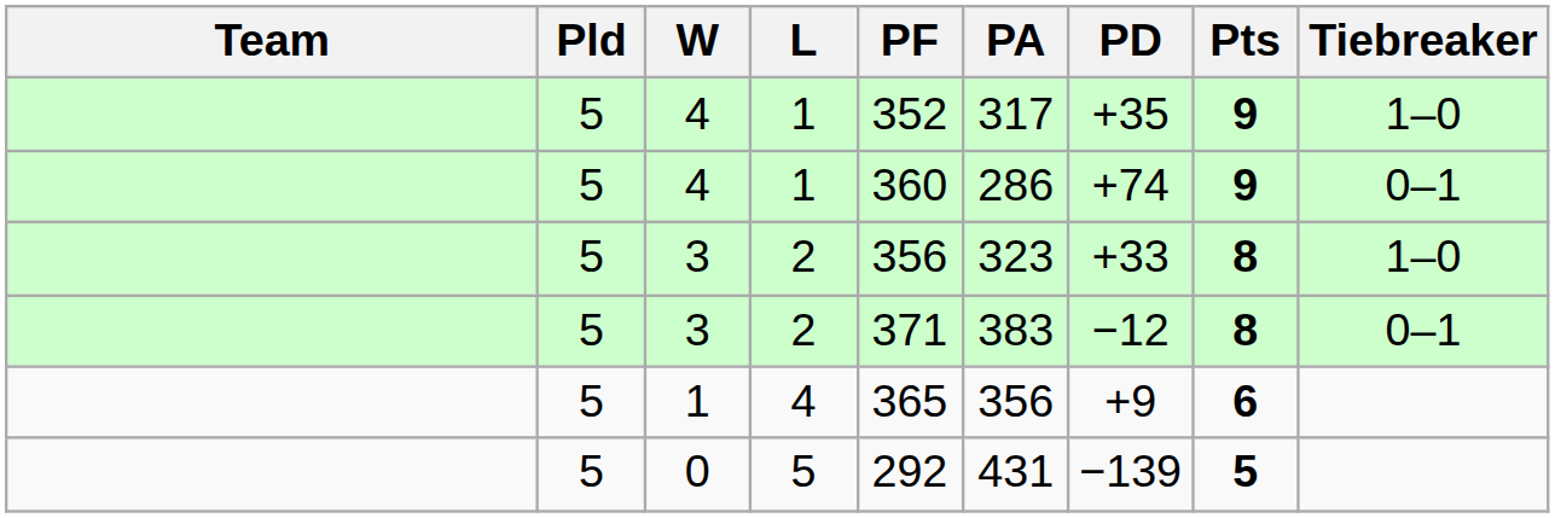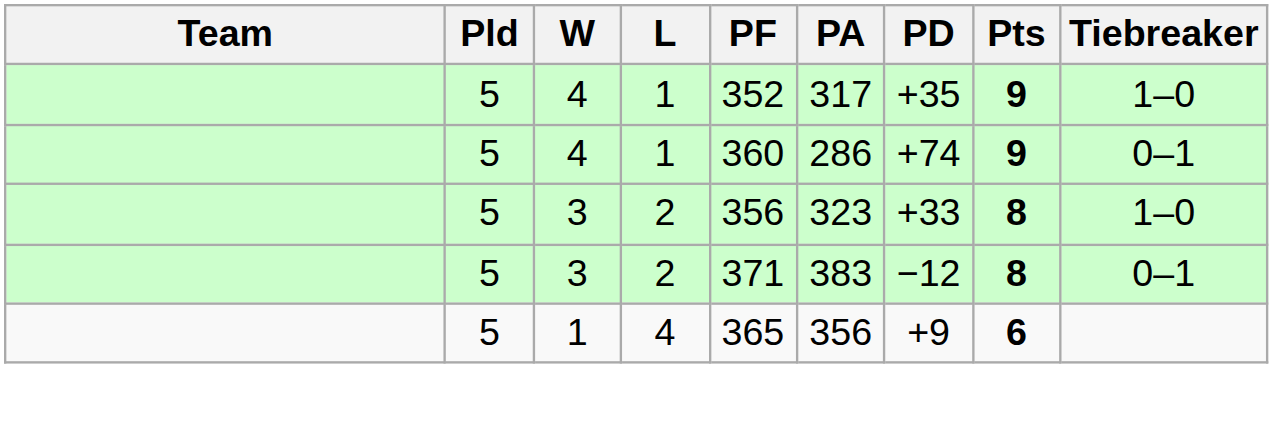 <table class=wikitable style="text-align:center">
 <tr>
 <th width=180>Team</th>
 <th width=30>Pld</th>
 <th width=30>W</th>
 <th width=30>L</th>
 <th width=30>PF</th>
 <th width=30>PA</th>
 <th width=30>PD</th>
 <th width=30>Pts</th>
 <th width=80>Tiebreaker</th>
 </tr>
 <tr bgcolor="#ccffcc">
 <td align=left></td>
 <td>5</td>
 <td>4</td>
 <td>1</td>
 <td>352</td>
 <td>317</td>
 <td>+35</td>
 <td><strong>9</strong></td>
 <td>1–0</td>
 </tr>
 <tr bgcolor="#ccffcc">
 <td align=left></td>
 <td>5</td>
 <td>4</td>
 <td>1</td>
 <td>360</td>
 <td>286</td>
 <td>+74</td>
 <td><strong>9</strong></td>
 <td>0–1</td>
 </tr>
 <tr bgcolor="#ccffcc">
 <td align=left></td>
 <td>5</td>
 <td>3</td>
 <td>2</td>
 <td>356</td>
 <td>323</td>
 <td>+33</td>
 <td><strong>8</strong></td>
 <td>1–0</td>
 </tr>
 <tr bgcolor="#ccffcc">
 <td align=left></td>
 <td>5</td>
 <td>3</td>
 <td>2</td>
 <td>371</td>
 <td>383</td>
 <td>−12</td>
 <td><strong>8</strong></td>
 <td>0–1</td>
 </tr>
 <tr>
 <td align=left></td>
 <td>5</td>
 <td>1</td>
 <td>4</td>
 <td>365</td>
 <td>356</td>
 <td>+9</td>
 <td><strong>6</strong></td>
 <td></td>
 </tr>
-<tr>
-<td align=left></td>
-<td>5</td>
-<td>0</td>
-<td>5</td>
-<td>292</td>
-<td>431</td>
-<td>−139</td>
-<td><strong>5</strong></td>
-<td></td>
-</tr>
 </table>
